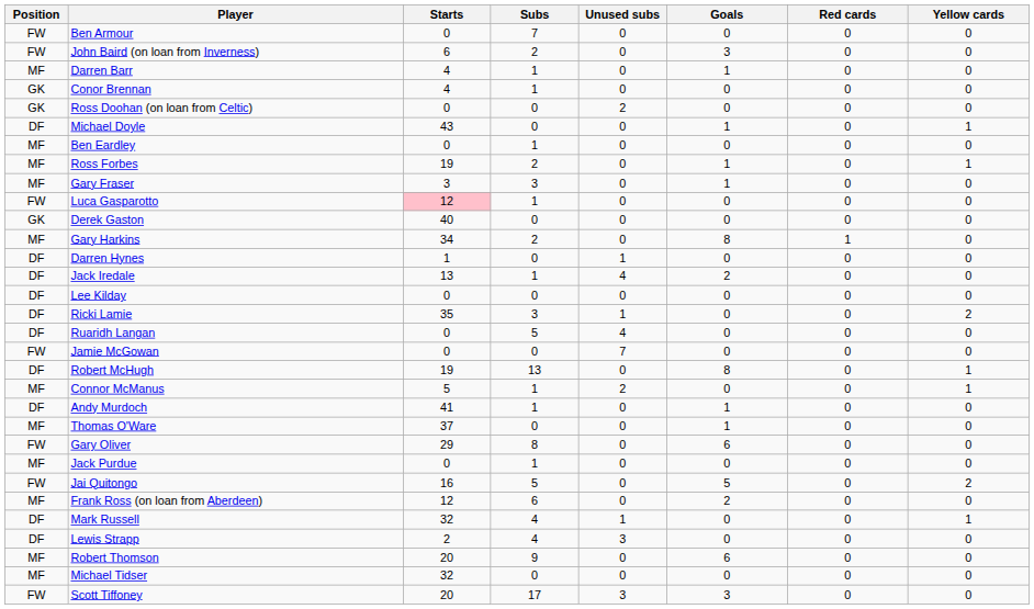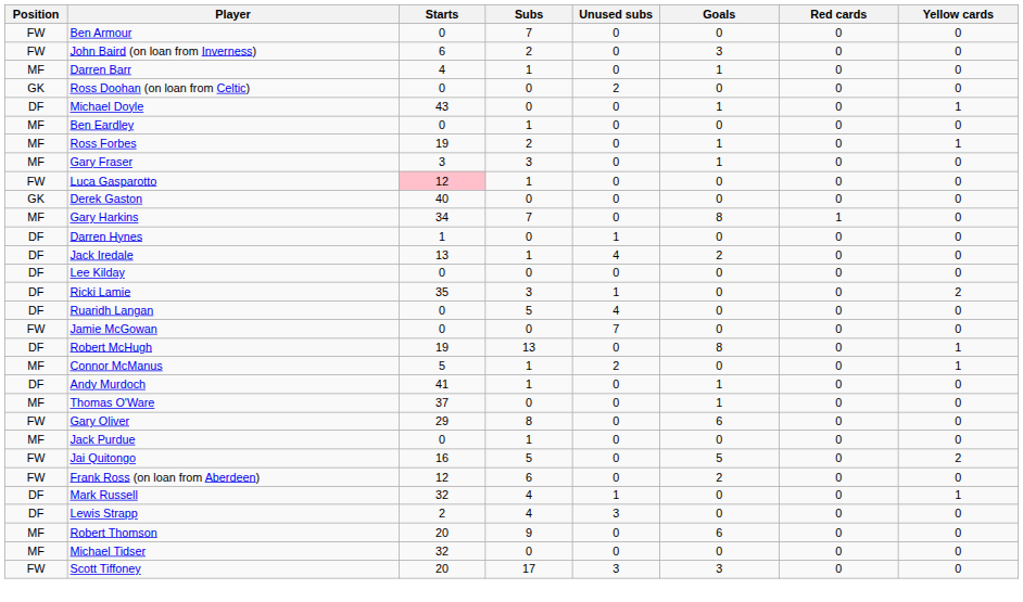 <table class="wikitable sortable" style="font-size:90%; text-align:center">
 <tr>
 <th style="width:70px">Position</th>
 <th style="width:400px">Player</th>
 <th style="width:100px">Starts</th>
 <th style="width:100px">Subs</th>
 <th style="width:100px">Unused subs</th>
 <th style="width:140px">Goals </th>
 <th style="width:140px">Red cards </th>
 <th style="width:140px">Yellow cards </th>
 </tr>
 <tr>
 <td>FW</td>
 <td style="text-align:left"> <a href='#'>Ben Armour</a></td>
 <td>0</td>
 <td>7</td>
 <td>0</td>
 <td>0</td>
 <td>0</td>
 <td>0</td>
 </tr>
 <tr>
 <td>FW</td>
 <td style="text-align:left"> <a href='#'>John Baird</a> (on loan from <a href='#'>Inverness</a>)</td>
 <td>6</td>
 <td>2</td>
 <td>0</td>
 <td>3</td>
 <td>0</td>
 <td>0</td>
 </tr>
 <tr>
 <td>MF</td>
 <td style="text-align:left"> <a href='#'>Darren Barr</a></td>
 <td>4</td>
 <td>1</td>
 <td>0</td>
 <td>1</td>
-<td>0</td>
-<td>0</td>
-</tr>
-<tr>
-<td>GK</td>
-<td style="text-align:left"> <a href='#'>Conor Brennan</a></td>
-<td>4</td>
-<td>1</td>
-<td>0</td>
-<td>0</td>
 <td>0</td>
 <td>0</td>
 </tr>
 <tr>
 <td>GK</td>
 <td style="text-align:left"> <a href='#'>Ross Doohan</a> (on loan from <a href='#'>Celtic</a>)</td>
 <td>0</td>
 <td>0</td>
 <td>2</td>
 <td>0</td>
 <td>0</td>
 <td>0</td>
 </tr>
 <tr>
 <td>DF</td>
 <td style="text-align:left"> <a href='#'>Michael Doyle</a></td>
 <td>43</td>
 <td>0</td>
 <td>0</td>
 <td>1</td>
 <td>0</td>
 <td>1</td>
 </tr>
 <tr>
 <td>MF</td>
 <td style="text-align:left"> <a href='#'>Ben Eardley</a></td>
 <td>0</td>
 <td>1</td>
 <td>0</td>
 <td>0</td>
 <td>0</td>
 <td>0</td>
 </tr>
 <tr>
 <td>MF</td>
 <td style="text-align:left"> <a href='#'>Ross Forbes</a></td>
 <td>19</td>
 <td>2</td>
 <td>0</td>
 <td>1</td>
 <td>0</td>
 <td>1</td>
 </tr>
 <tr>
 <td>MF</td>
 <td style="text-align:left"> <a href='#'>Gary Fraser</a></td>
 <td>3</td>
 <td>3</td>
 <td>0</td>
 <td>1</td>
 <td>0</td>
 <td>0</td>
 </tr>
 <tr>
 <td>FW</td>
 <td style="text-align:left"> <a href='#'>Luca Gasparotto</a></td>
 <td style="background: pink;">12</td>
 <td>1</td>
 <td>0</td>
 <td>0</td>
 <td>0</td>
 <td>0</td>
 </tr>
 <tr>
 <td>GK</td>
 <td style="text-align:left"> <a href='#'>Derek Gaston</a></td>
 <td>40</td>
 <td>0</td>
 <td>0</td>
 <td>0</td>
 <td>0</td>
 <td>0</td>
 </tr>
 <tr>
 <td>MF</td>
 <td style="text-align:left"> <a href='#'>Gary Harkins</a></td>
 <td>34</td>
-<td>2</td>
+<td>7</td>
 <td>0</td>
 <td>8</td>
 <td>1</td>
 <td>0</td>
 </tr>
 <tr>
 <td>DF</td>
 <td style="text-align:left"> <a href='#'>Darren Hynes</a></td>
 <td>1</td>
 <td>0</td>
 <td>1</td>
 <td>0</td>
 <td>0</td>
 <td>0</td>
 </tr>
 <tr>
 <td>DF</td>
 <td style="text-align:left"> <a href='#'>Jack Iredale</a></td>
 <td>13</td>
 <td>1</td>
 <td>4</td>
 <td>2</td>
 <td>0</td>
 <td>0</td>
 </tr>
 <tr>
 <td>DF</td>
 <td style="text-align:left"> <a href='#'>Lee Kilday</a></td>
 <td>0</td>
 <td>0</td>
 <td>0</td>
 <td>0</td>
 <td>0</td>
 <td>0</td>
 </tr>
 <tr>
 <td>DF</td>
 <td style="text-align:left"> <a href='#'>Ricki Lamie</a></td>
 <td>35</td>
 <td>3</td>
 <td>1</td>
 <td>0</td>
 <td>0</td>
 <td>2</td>
 </tr>
 <tr>
 <td>DF</td>
 <td style="text-align:left"> <a href='#'>Ruaridh Langan</a></td>
 <td>0</td>
 <td>5</td>
 <td>4</td>
 <td>0</td>
 <td>0</td>
 <td>0</td>
 </tr>
 <tr>
 <td>FW</td>
 <td style="text-align:left"> <a href='#'>Jamie McGowan</a></td>
 <td>0</td>
 <td>0</td>
 <td>7</td>
 <td>0</td>
 <td>0</td>
 <td>0</td>
 </tr>
 <tr>
 <td>DF</td>
 <td style="text-align:left"> <a href='#'>Robert McHugh</a></td>
 <td>19</td>
 <td>13</td>
 <td>0</td>
 <td>8</td>
 <td>0</td>
 <td>1</td>
 </tr>
 <tr>
 <td>MF</td>
 <td style="text-align:left"> <a href='#'>Connor McManus</a></td>
 <td>5</td>
 <td>1</td>
 <td>2</td>
 <td>0</td>
 <td>0</td>
 <td>1</td>
 </tr>
 <tr>
 <td>DF</td>
 <td style="text-align:left"> <a href='#'>Andy Murdoch</a></td>
 <td>41</td>
 <td>1</td>
 <td>0</td>
 <td>1</td>
 <td>0</td>
 <td>0</td>
 </tr>
 <tr>
 <td>MF</td>
 <td style="text-align:left"> <a href='#'>Thomas O'Ware</a></td>
 <td>37</td>
 <td>0</td>
 <td>0</td>
 <td>1</td>
 <td>0</td>
 <td>0</td>
 </tr>
 <tr>
 <td>FW</td>
 <td style="text-align:left"> <a href='#'>Gary Oliver</a></td>
 <td>29</td>
 <td>8</td>
 <td>0</td>
 <td>6</td>
 <td>0</td>
 <td>0</td>
 </tr>
 <tr>
 <td>MF</td>
 <td style="text-align:left"> <a href='#'>Jack Purdue</a></td>
 <td>0</td>
 <td>1</td>
 <td>0</td>
 <td>0</td>
 <td>0</td>
 <td>0</td>
 </tr>
 <tr>
 <td>FW</td>
 <td style="text-align:left"> <a href='#'>Jai Quitongo</a></td>
 <td>16</td>
 <td>5</td>
 <td>0</td>
 <td>5</td>
 <td>0</td>
 <td>2</td>
 </tr>
 <tr>
-<td>MF</td>
+<td>FW</td>
 <td style="text-align:left"> <a href='#'>Frank Ross</a> (on loan from <a href='#'>Aberdeen</a>)</td>
 <td>12</td>
 <td>6</td>
 <td>0</td>
 <td>2</td>
 <td>0</td>
 <td>0</td>
 </tr>
 <tr>
 <td>DF</td>
 <td style="text-align:left"> <a href='#'>Mark Russell</a></td>
 <td>32</td>
 <td>4</td>
 <td>1</td>
 <td>0</td>
 <td>0</td>
 <td>1</td>
 </tr>
 <tr>
 <td>DF</td>
 <td style="text-align:left"> <a href='#'>Lewis Strapp</a></td>
 <td>2</td>
 <td>4</td>
 <td>3</td>
 <td>0</td>
 <td>0</td>
 <td>0</td>
 </tr>
 <tr>
 <td>MF</td>
 <td style="text-align:left">  <a href='#'>Robert Thomson</a></td>
 <td>20</td>
 <td>9</td>
 <td>0</td>
 <td>6</td>
 <td>0</td>
 <td>0</td>
 </tr>
 <tr>
 <td>MF</td>
 <td style="text-align:left"> <a href='#'>Michael Tidser</a></td>
 <td>32</td>
 <td>0</td>
 <td>0</td>
 <td>0</td>
 <td>0</td>
 <td>0</td>
 </tr>
 <tr>
 <td>FW</td>
 <td style="text-align:left"> <a href='#'>Scott Tiffoney</a></td>
 <td>20</td>
 <td>17</td>
 <td>3</td>
 <td>3</td>
 <td>0</td>
 <td>0</td>
 </tr>
 </table>
